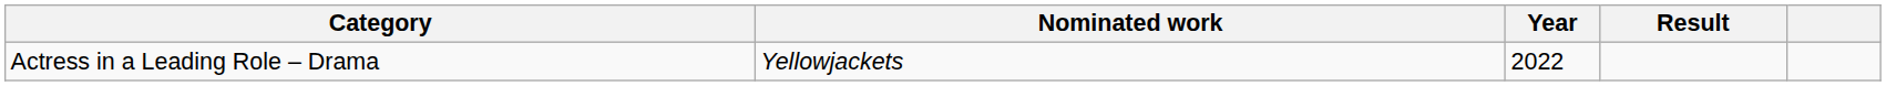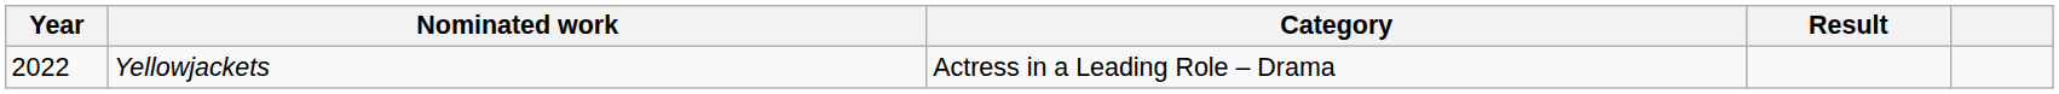 <table class="wikitable" style="width:100%;">
 <tr>
+<th style="width:5%;">Year</th>
+<th style="width:40%;">Nominated work</th>
 <th style="width:40%;">Category</th>
-<th style="width:40%;">Nominated work</th>
-<th style="width:5%;">Year</th>
 <th style="width:10%;">Result</th>
 <th style="width:5%;"></th>
 </tr>
 <tr>
+<td>2022</td>
+<td><em>Yellowjackets</em></td>
 <td>Actress in a Leading Role – Drama</td>
-<td><em>Yellowjackets</em></td>
-<td>2022</td>
 <td></td>
 <td style="text-align:center;"></td>
 </tr>
 </table>
